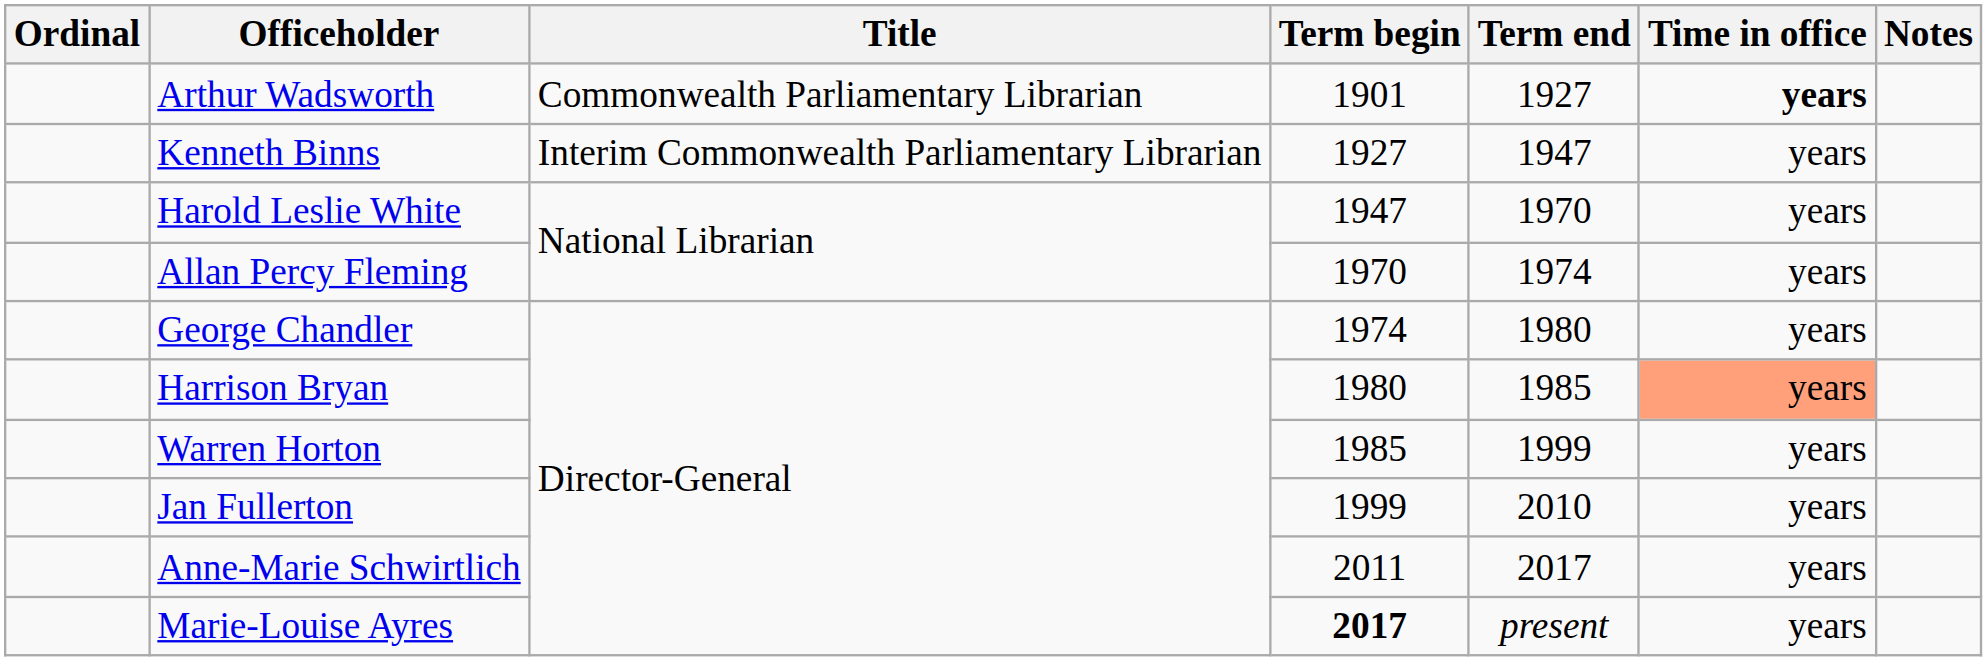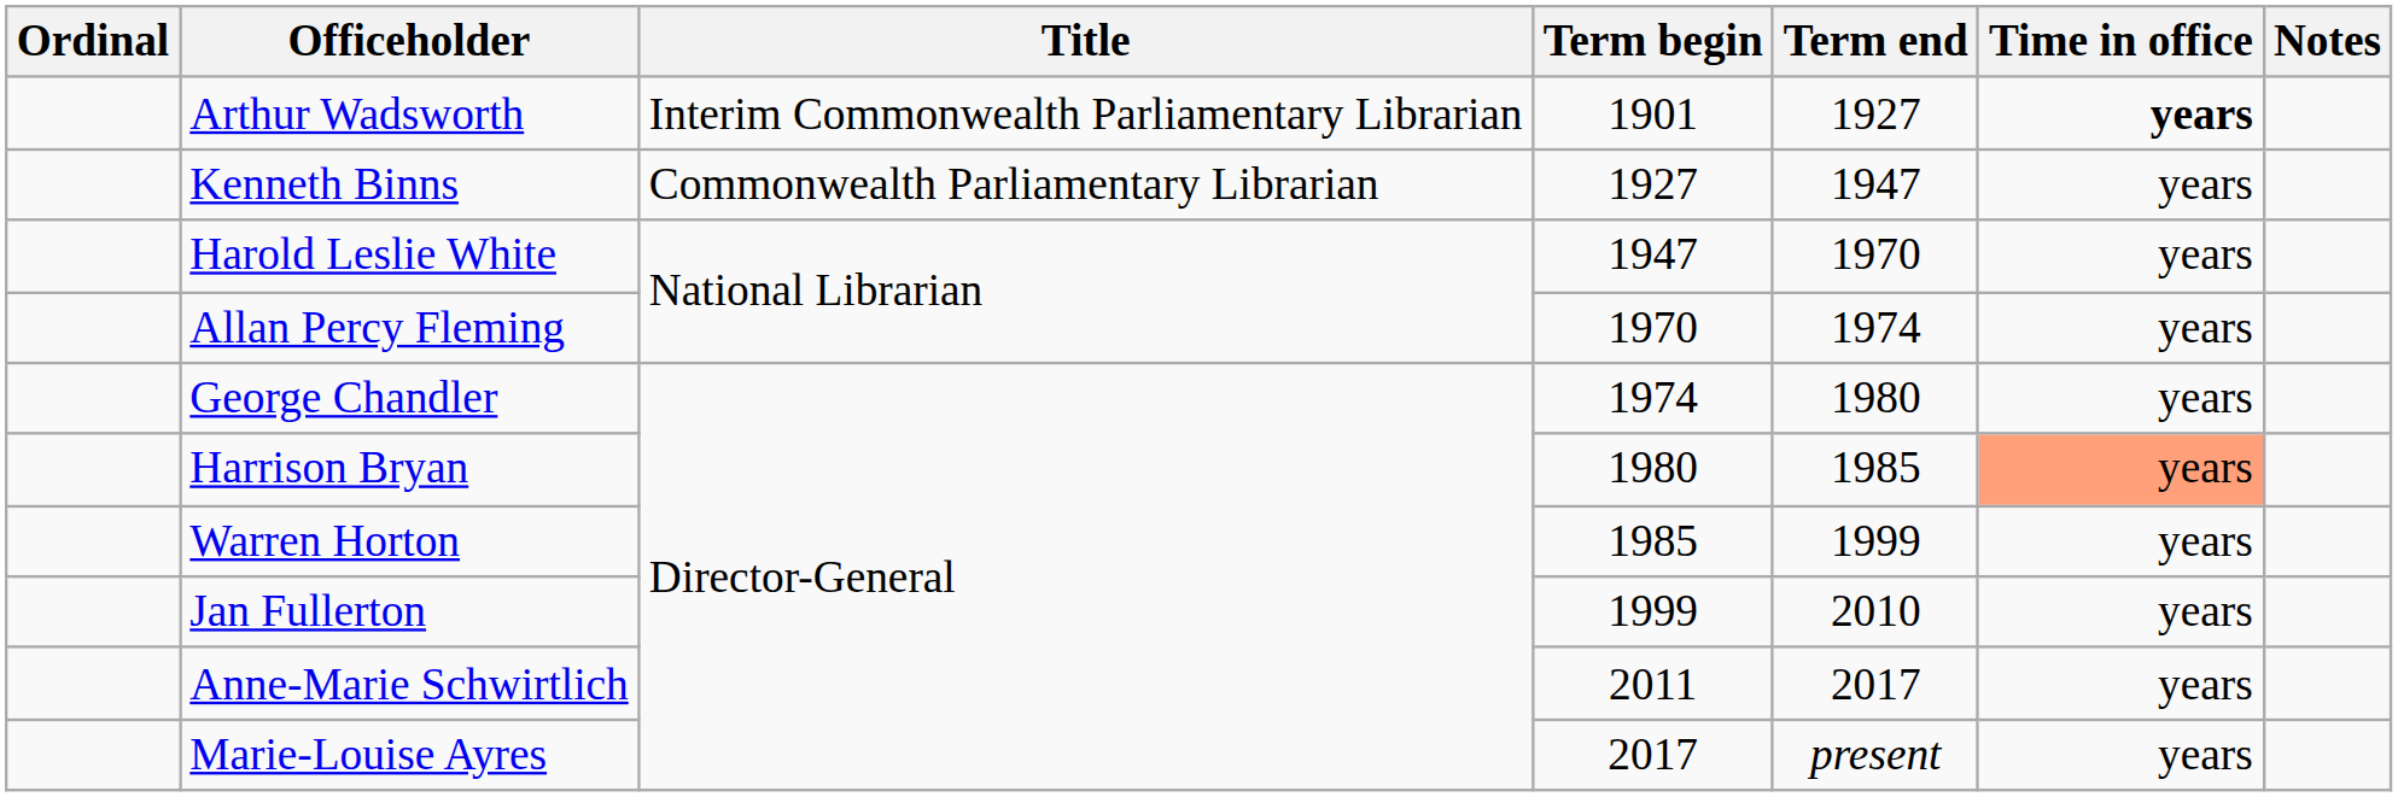 <table class="wikitable sortable collapsible">
 <tr>
 <th scope="col">Ordinal</th>
 <th scope="col">Officeholder</th>
 <th scope="col">Title</th>
 <th scope="col">Term begin</th>
 <th scope="col">Term end</th>
 <th scope="col">Time in office</th>
 <th scope="col" class="unsortable">Notes</th>
 </tr>
 <tr>
 <td align=center></td>
 <td><a href='#'>Arthur Wadsworth</a></td>
-<td>Commonwealth Parliamentary Librarian</td>
+<td>Interim Commonwealth Parliamentary Librarian</td>
 <td align=center>1901</td>
 <td align=center>1927</td>
 <td align=right><strong> years</strong></td>
 <td></td>
 </tr>
 <tr>
 <td align=center></td>
 <td><a href='#'>Kenneth Binns</a> </td>
-<td>Interim Commonwealth Parliamentary Librarian</td>
+<td>Commonwealth Parliamentary Librarian</td>
 <td align=center>1927</td>
 <td align=center>1947</td>
 <td align=right> years</td>
 <td></td>
 </tr>
 <tr>
 <td align=center></td>
 <td><a href='#'>Harold Leslie White</a> </td>
 <td rowspan=2>National Librarian</td>
 <td align=center>1947</td>
 <td align=center>1970</td>
 <td align=right> years</td>
 <td></td>
 </tr>
 <tr>
 <td align=center></td>
 <td><a href='#'>Allan Percy Fleming</a> </td>
 <td align=center>1970</td>
 <td align=center>1974</td>
 <td align=right> years</td>
 <td></td>
 </tr>
 <tr>
 <td align=center></td>
 <td><a href='#'>George Chandler</a></td>
 <td rowspan="6">Director-General</td>
 <td align=center>1974</td>
 <td align=center>1980</td>
 <td align=right> years</td>
 <td></td>
 </tr>
 <tr>
 <td align=center></td>
 <td><a href='#'>Harrison Bryan</a> </td>
 <td align=center>1980</td>
 <td align=center>1985</td>
 <td align=right style="background: lightsalmon;"> years</td>
 <td></td>
 </tr>
 <tr>
 <td align=center></td>
 <td><a href='#'>Warren Horton</a> </td>
 <td align=center>1985</td>
 <td align=center>1999</td>
 <td align=right> years</td>
 <td></td>
 </tr>
 <tr>
 <td align=center></td>
 <td><a href='#'>Jan Fullerton</a> </td>
 <td align=center>1999</td>
 <td align=center>2010</td>
 <td align=right> years</td>
 <td></td>
 </tr>
 <tr>
 <td align=center></td>
 <td><a href='#'>Anne-Marie Schwirtlich</a></td>
 <td align=center>2011</td>
 <td align=center>2017</td>
 <td align=right> years</td>
 <td></td>
 </tr>
 <tr>
 <td align=center></td>
 <td><a href='#'>Marie-Louise Ayres</a></td>
-<td align=center><strong>2017</strong></td>
+<td align=center>2017</td>
 <td align=center><em>present</em></td>
 <td align=right> years</td>
 <td></td>
 </tr>
 </table>
